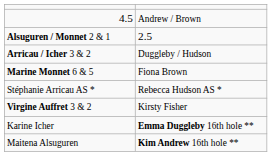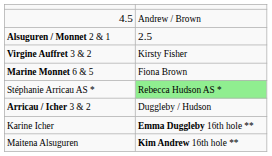 <table class="wikitable">
 <tr>
 <td align="center" width="180"></td>
 <td align="center" width="180"></td>
 </tr>
 <tr>
 <td align="right">4.5</td>
 <td><small>Andrew / Brown</small></td>
 </tr>
 <tr>
 <td><small><strong>Alsuguren / Monnet</strong> 2 & 1</small></td>
 <td>2.5</td>
 </tr>
 <tr>
-<td><small><strong>Arricau / Icher</strong> 3 & 2</small></td>
-<td><small>Duggleby / Hudson</small></td>
+<td><small><strong>Virgine Auffret</strong> 3 & 2</small></td>
+<td><small>Kirsty Fisher</small></td>
 </tr>
 <tr>
 <td><small><strong>Marine Monnet</strong> 6 & 5</small></td>
 <td><small>Fiona Brown</small></td>
 </tr>
 <tr>
 <td><small>Stéphanie Arricau AS *</small></td>
-<td><small>Rebecca Hudson AS *</small></td>
+<td style="background: lightgreen;"><small>Rebecca Hudson AS *</small></td>
 </tr>
 <tr>
-<td><small><strong>Virgine Auffret</strong> 3 & 2</small></td>
-<td><small>Kirsty Fisher</small></td>
+<td><small><strong>Arricau / Icher</strong> 3 & 2</small></td>
+<td><small>Duggleby / Hudson</small></td>
 </tr>
 <tr>
 <td><small>Karine Icher</small></td>
 <td><small><strong>Emma Duggleby</strong> 16th hole **</small></td>
 </tr>
 <tr>
 <td><small>Maitena Alsuguren</small></td>
 <td><small><strong>Kim Andrew</strong> 16th hole **</small></td>
 </tr>
 </table>
